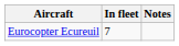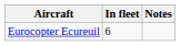 <table class="wikitable" style="margin: 1em auto;">
 <tr>
 <th>Aircraft</th>
 <th>In fleet</th>
 <th>Notes</th>
 </tr>
 <tr>
 <td><a href='#'>Eurocopter Ecureuil</a></td>
-<td>7</td>
+<td>6</td>
 <td></td>
 </tr>
 </table>
